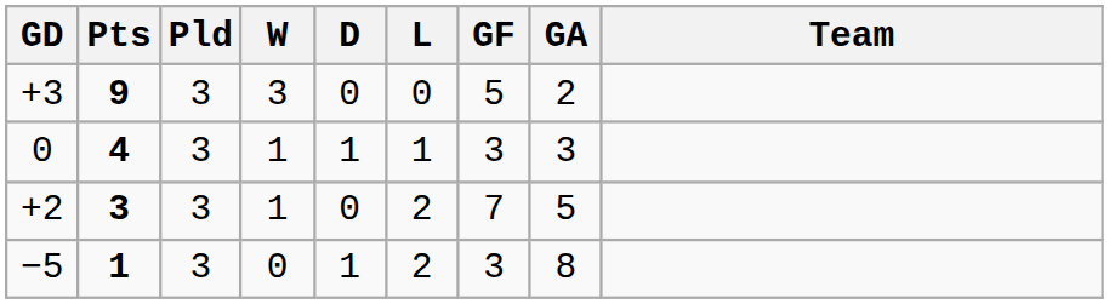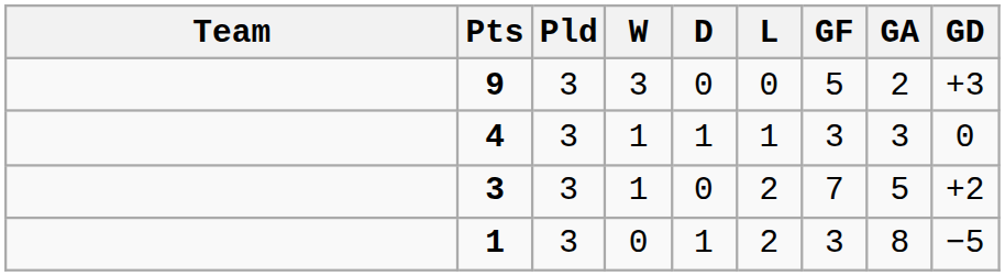 <table class="wikitable" style="text-align:center;">
 <tr>
-<th width=20 abbr="Goal difference">GD</th>
+<th width=175>Team</th>
 <th width=20 abbr="Points">Pts</th>
 <th width=20 abbr="Played">Pld</th>
 <th width=20 abbr="Won">W</th>
 <th width=20 abbr="Drawn">D</th>
 <th width=20 abbr="Lost">L</th>
 <th width=20 abbr="Goals for">GF</th>
 <th width=20 abbr="Goals against">GA</th>
-<th width=175>Team</th>
+<th width=20 abbr="Goal difference">GD</th>
 </tr>
 <tr>
-<td>+3</td>
+<td style="text-align:left;"></td>
 <td><strong>9</strong></td>
 <td>3</td>
 <td>3</td>
 <td>0</td>
 <td>0</td>
 <td>5</td>
 <td>2</td>
-<td style="text-align:left;"></td>
+<td>+3</td>
 </tr>
 <tr>
-<td>0</td>
+<td style="text-align:left;"></td>
 <td><strong>4</strong></td>
 <td>3</td>
 <td>1</td>
 <td>1</td>
 <td>1</td>
 <td>3</td>
 <td>3</td>
-<td style="text-align:left;"></td>
+<td>0</td>
 </tr>
 <tr>
-<td>+2</td>
+<td style="text-align:left;"></td>
 <td><strong>3</strong></td>
 <td>3</td>
 <td>1</td>
 <td>0</td>
 <td>2</td>
 <td>7</td>
 <td>5</td>
-<td style="text-align:left;"></td>
+<td>+2</td>
 </tr>
 <tr>
-<td>−5</td>
+<td style="text-align:left;"></td>
 <td><strong>1</strong></td>
 <td>3</td>
 <td>0</td>
 <td>1</td>
 <td>2</td>
 <td>3</td>
 <td>8</td>
-<td style="text-align:left;"></td>
+<td>−5</td>
 </tr>
 </table>
